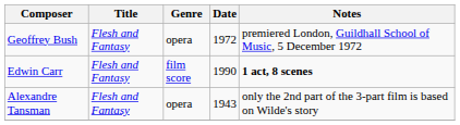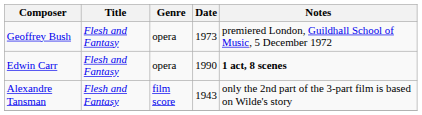 <table class="wikitable sortable" style="text-align: left">
 <tr>
 <th>Composer</th>
 <th>Title</th>
 <th>Genre</th>
 <th>Date</th>
 <th>Notes</th>
 </tr>
 <tr>
 <td><a href='#'>Geoffrey Bush</a></td>
 <td><em><a href='#'>Flesh and Fantasy</a></em></td>
 <td>opera</td>
-<td>1972</td>
+<td>1973</td>
 <td>premiered London, <a href='#'>Guildhall School of Music</a>, 5 December 1972</td>
 </tr>
 <tr>
 <td><a href='#'>Edwin Carr</a></td>
 <td><em><a href='#'>Flesh and Fantasy</a></em></td>
-<td><a href='#'>film score</a></td>
+<td>opera</td>
 <td>1990</td>
 <td><strong>1 act, 8 scenes</strong></td>
 </tr>
 <tr>
 <td><a href='#'>Alexandre Tansman</a></td>
 <td><em><a href='#'>Flesh and Fantasy</a></em></td>
-<td>opera</td>
+<td><a href='#'>film score</a></td>
 <td>1943</td>
 <td>only the 2nd part of the 3-part film is based on Wilde's story</td>
 </tr>
 <tr>
 </tr>
 </table>
